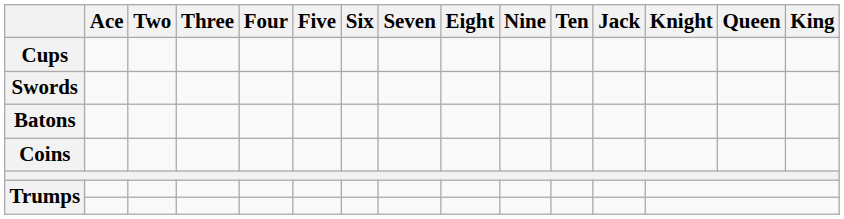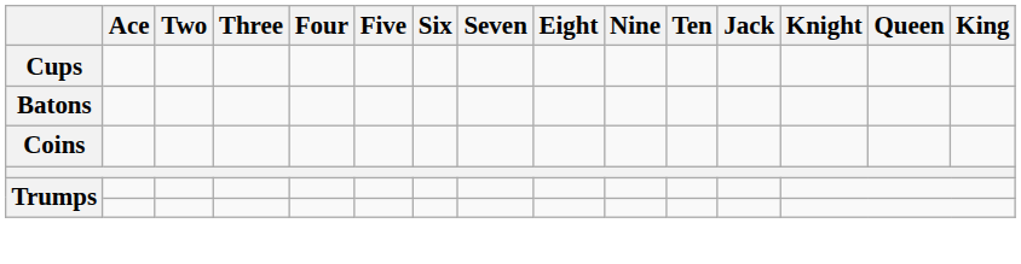 <table class="wikitable">
 <tr>
 <th scope="col"></th>
 <th scope="col">Ace</th>
 <th scope="col">Two</th>
 <th scope="col">Three</th>
 <th scope="col">Four</th>
 <th scope="col">Five</th>
 <th scope="col">Six</th>
 <th scope="col">Seven</th>
 <th scope="col">Eight</th>
 <th scope="col">Nine</th>
 <th scope="col">Ten</th>
 <th scope="col">Jack</th>
 <th scope="col">Knight</th>
 <th scope="col">Queen</th>
 <th scope="col">King</th>
 </tr>
 <tr>
 <th scope="row">Cups</th>
-<td></td>
-<td></td>
-<td></td>
-<td></td>
-<td></td>
-<td></td>
-<td></td>
-<td></td>
-<td></td>
-<td></td>
-<td></td>
-<td></td>
-<td></td>
-<td></td>
-</tr>
-<tr>
-<th scope="row">Swords</th>
 <td></td>
 <td></td>
 <td></td>
 <td></td>
 <td></td>
 <td></td>
 <td></td>
 <td></td>
 <td></td>
 <td></td>
 <td></td>
 <td></td>
 <td></td>
 <td></td>
 </tr>
 <tr>
 <th scope="row">Batons</th>
 <td></td>
 <td></td>
 <td></td>
 <td></td>
 <td></td>
 <td></td>
 <td></td>
 <td></td>
 <td></td>
 <td></td>
 <td></td>
 <td></td>
 <td></td>
 <td></td>
 </tr>
 <tr>
 <th scope="row">Coins</th>
 <td></td>
 <td></td>
 <td></td>
 <td></td>
 <td></td>
 <td></td>
 <td></td>
 <td></td>
 <td></td>
 <td></td>
 <td></td>
 <td></td>
 <td></td>
 <td></td>
 </tr>
 <tr>
 <th scope="row" colspan="15"></th>
 </tr>
 <tr>
 <th scope="row" rowspan="2">Trumps</th>
 <td></td>
 <td></td>
 <td></td>
 <td></td>
 <td></td>
 <td></td>
 <td></td>
 <td></td>
 <td></td>
 <td></td>
 <td></td>
 <td colspan="3"></td>
 </tr>
 <tr>
 <td></td>
 <td></td>
 <td></td>
 <td></td>
 <td></td>
 <td></td>
 <td></td>
 <td></td>
 <td></td>
 <td></td>
 <td></td>
 <td colspan="3"></td>
 </tr>
 </table>
